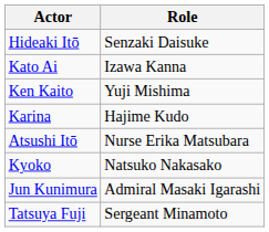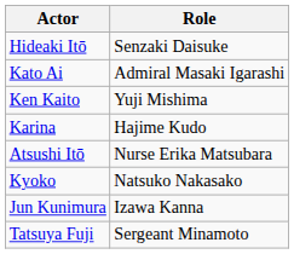 <table class="wikitable">
 <tr style="background:#efefef;">
 <th>Actor</th>
 <th>Role</th>
 </tr>
 <tr>
 <td><a href='#'>Hideaki Itō</a></td>
 <td>Senzaki Daisuke</td>
 </tr>
 <tr>
 <td><a href='#'>Kato Ai</a></td>
-<td>Izawa Kanna</td>
+<td>Admiral Masaki Igarashi</td>
 </tr>
 <tr>
 <td><a href='#'>Ken Kaito</a></td>
 <td>Yuji Mishima</td>
 </tr>
 <tr>
 <td><a href='#'>Karina</a></td>
 <td>Hajime Kudo</td>
 </tr>
 <tr>
 <td><a href='#'>Atsushi Itō</a></td>
 <td>Nurse Erika Matsubara</td>
 </tr>
 <tr>
 <td><a href='#'>Kyoko</a></td>
 <td>Natsuko Nakasako</td>
 </tr>
 <tr>
 <td><a href='#'>Jun Kunimura</a></td>
-<td>Admiral Masaki Igarashi</td>
+<td>Izawa Kanna</td>
 </tr>
 <tr>
 <td><a href='#'>Tatsuya Fuji</a></td>
 <td>Sergeant Minamoto</td>
 </tr>
 </table>
